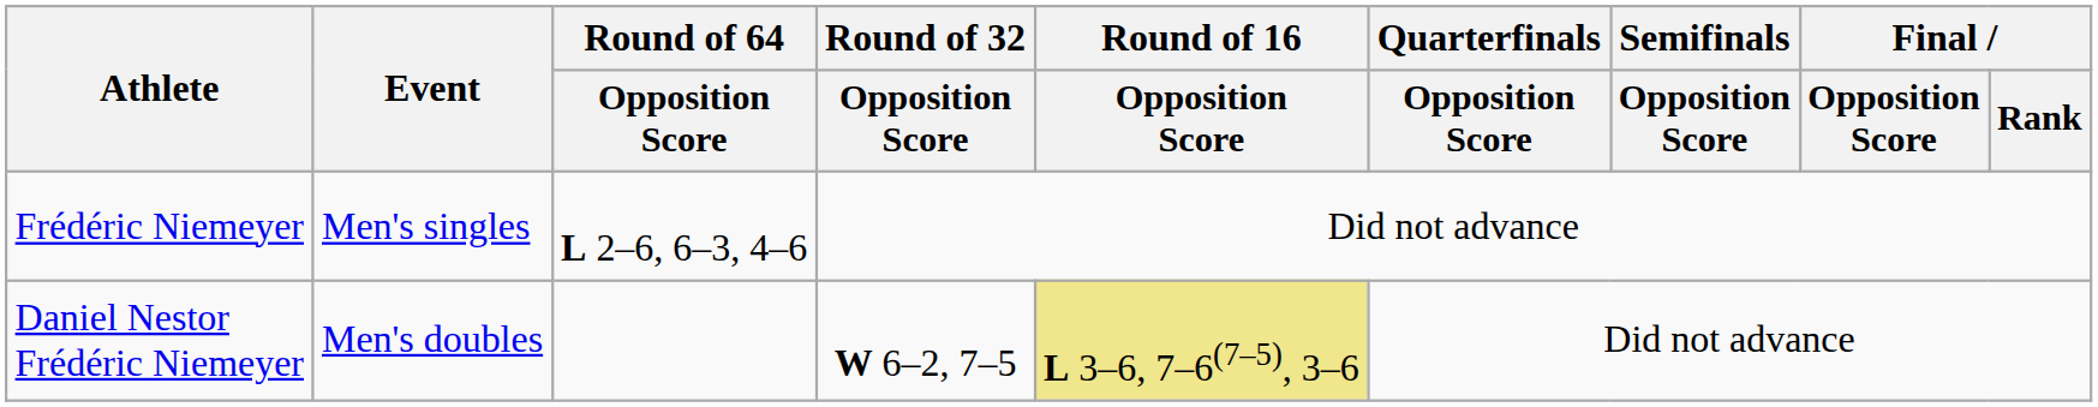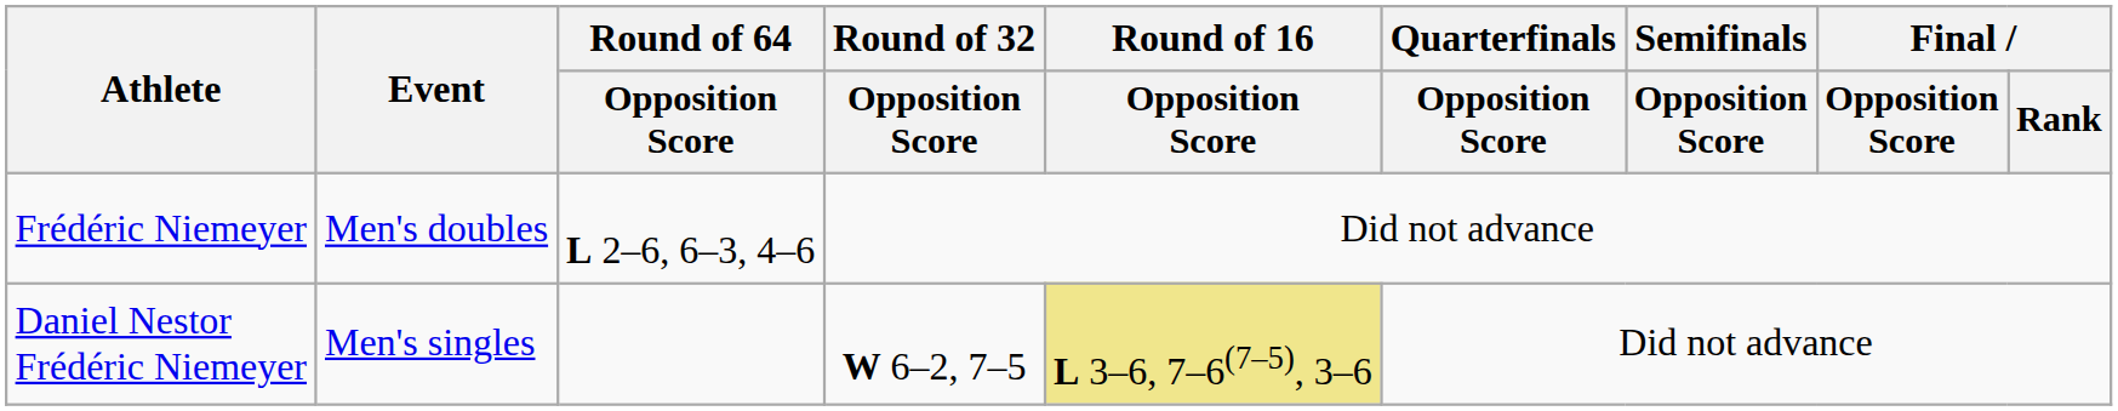 <table class=wikitable style="font-size:90%">
 <tr>
 <th rowspan="2">Athlete</th>
 <th rowspan="2">Event</th>
 <th>Round of 64</th>
 <th>Round of 32</th>
 <th>Round of 16</th>
 <th>Quarterfinals</th>
 <th>Semifinals</th>
 <th colspan=2>Final / </th>
 </tr>
 <tr style="font-size:95%">
 <th>Opposition<br>Score</th>
 <th>Opposition<br>Score</th>
 <th>Opposition<br>Score</th>
 <th>Opposition<br>Score</th>
 <th>Opposition<br>Score</th>
 <th>Opposition<br>Score</th>
 <th>Rank</th>
 </tr>
 <tr align=center>
 <td align=left><a href='#'>Frédéric Niemeyer</a></td>
-<td align=left><a href='#'>Men's singles</a></td>
+<td align=left><a href='#'>Men's doubles</a></td>
 <td><br><strong>L</strong> 2–6, 6–3, 4–6</td>
 <td colspan=6 align=center>Did not advance</td>
 </tr>
 <tr align=center>
 <td align=left><a href='#'>Daniel Nestor</a><br><a href='#'>Frédéric Niemeyer</a></td>
-<td align=left><a href='#'>Men's doubles</a></td>
+<td align=left><a href='#'>Men's singles</a></td>
 <td></td>
 <td><br><strong>W</strong> 6–2, 7–5</td>
 <td style="background: khaki;"><br><strong>L</strong> 3–6, 7–6<sup>(7–5)</sup>, 3–6</td>
 <td colspan=4>Did not advance</td>
 </tr>
 </table>
